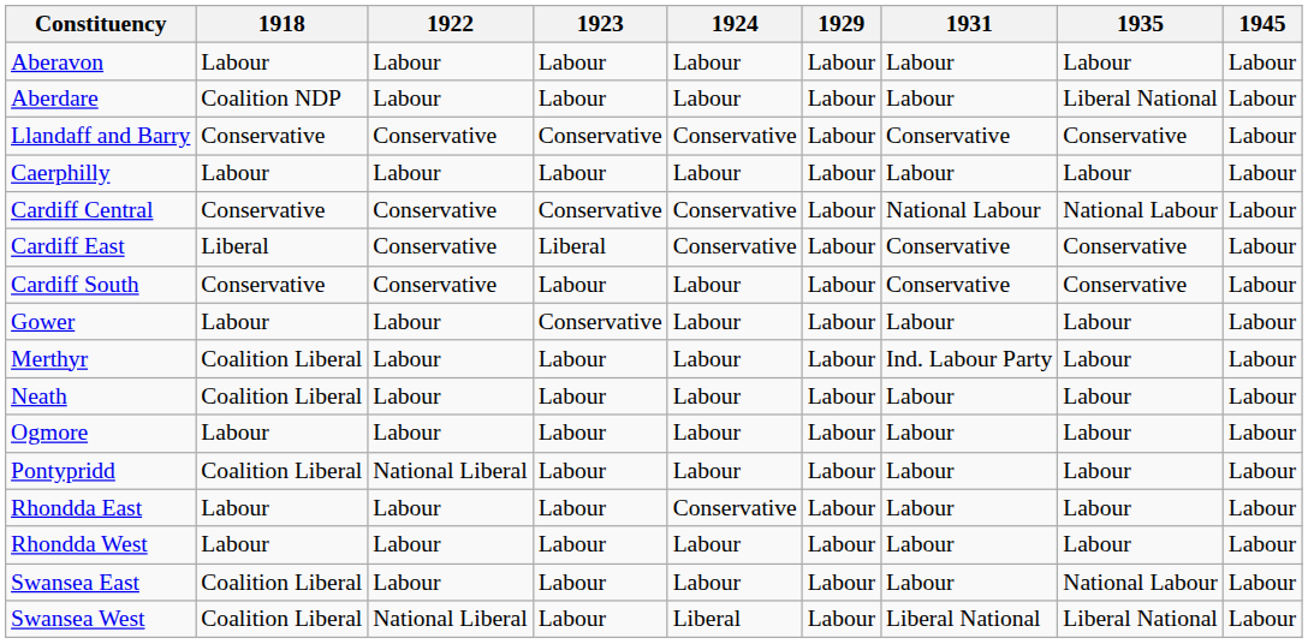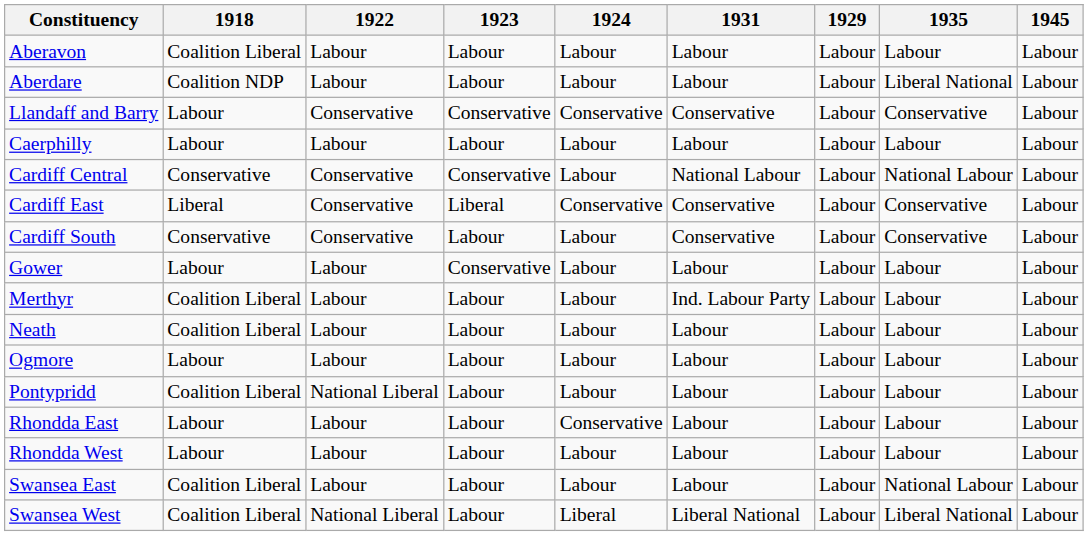 <table class="wikitable">
 <tr>
 <th>Constituency</th>
 <th>1918</th>
 <th>1922</th>
 <th>1923</th>
 <th>1924</th>
+<th>1931</th>
 <th>1929</th>
-<th>1931</th>
 <th>1935</th>
 <th>1945</th>
 </tr>
 <tr>
 <td><a href='#'>Aberavon</a></td>
-<td bgcolor=>Labour</td>
+<td bgcolor=>Coalition Liberal</td>
 <td bgcolor=>Labour</td>
 <td bgcolor=>Labour</td>
 <td bgcolor=>Labour</td>
 <td bgcolor=>Labour</td>
 <td bgcolor=>Labour</td>
 <td bgcolor=>Labour</td>
 <td bgcolor=>Labour</td>
 </tr>
 <tr>
 <td><a href='#'>Aberdare</a></td>
 <td bgcolor=>Coalition NDP</td>
 <td bgcolor=>Labour</td>
 <td bgcolor=>Labour</td>
 <td bgcolor=>Labour</td>
 <td bgcolor=>Labour</td>
 <td bgcolor=>Labour</td>
 <td bgcolor=>Liberal National</td>
 <td bgcolor=>Labour</td>
 </tr>
 <tr>
 <td><a href='#'>Llandaff and Barry</a></td>
+<td bgcolor=>Labour</td>
 <td bgcolor=>Conservative</td>
 <td bgcolor=>Conservative</td>
 <td bgcolor=>Conservative</td>
 <td bgcolor=>Conservative</td>
 <td bgcolor=>Labour</td>
-<td bgcolor=>Conservative</td>
 <td bgcolor=>Conservative</td>
 <td bgcolor=>Labour</td>
 </tr>
 <tr>
 <td><a href='#'>Caerphilly</a></td>
 <td bgcolor=>Labour</td>
 <td bgcolor=>Labour</td>
 <td bgcolor=>Labour</td>
 <td bgcolor=>Labour</td>
 <td bgcolor=>Labour</td>
 <td bgcolor=>Labour</td>
 <td bgcolor=>Labour</td>
 <td bgcolor=>Labour</td>
 </tr>
 <tr>
 <td><a href='#'>Cardiff Central</a></td>
 <td bgcolor=>Conservative</td>
 <td bgcolor=>Conservative</td>
 <td bgcolor=>Conservative</td>
-<td bgcolor=>Conservative</td>
 <td bgcolor=>Labour</td>
 <td bgcolor=>National Labour</td>
+<td bgcolor=>Labour</td>
 <td bgcolor=>National Labour</td>
 <td bgcolor=>Labour</td>
 </tr>
 <tr>
 <td><a href='#'>Cardiff East</a></td>
 <td bgcolor=>Liberal</td>
 <td bgcolor=>Conservative</td>
 <td bgcolor=>Liberal</td>
 <td bgcolor=>Conservative</td>
+<td bgcolor=>Conservative</td>
 <td bgcolor=>Labour</td>
-<td bgcolor=>Conservative</td>
 <td bgcolor=>Conservative</td>
 <td bgcolor=>Labour</td>
 </tr>
 <tr>
 <td><a href='#'>Cardiff South</a></td>
 <td bgcolor=>Conservative</td>
 <td bgcolor=>Conservative</td>
 <td bgcolor=>Labour</td>
 <td bgcolor=>Labour</td>
+<td bgcolor=>Conservative</td>
 <td bgcolor=>Labour</td>
-<td bgcolor=>Conservative</td>
 <td bgcolor=>Conservative</td>
 <td bgcolor=>Labour</td>
 </tr>
 <tr>
 <td><a href='#'>Gower</a></td>
 <td bgcolor=>Labour</td>
 <td bgcolor=>Labour</td>
 <td bgcolor=>Conservative</td>
 <td bgcolor=>Labour</td>
 <td bgcolor=>Labour</td>
 <td bgcolor=>Labour</td>
 <td bgcolor=>Labour</td>
 <td bgcolor=>Labour</td>
 </tr>
 <tr>
 <td><a href='#'>Merthyr</a></td>
 <td bgcolor=>Coalition Liberal</td>
 <td bgcolor=>Labour</td>
 <td bgcolor=>Labour</td>
 <td bgcolor=>Labour</td>
+<td bgcolor=>Ind. Labour Party</td>
 <td bgcolor=>Labour</td>
-<td bgcolor=>Ind. Labour Party</td>
 <td bgcolor=>Labour</td>
 <td bgcolor=>Labour</td>
 </tr>
 <tr>
 <td><a href='#'>Neath</a></td>
 <td bgcolor=>Coalition Liberal</td>
 <td bgcolor=>Labour</td>
 <td bgcolor=>Labour</td>
 <td bgcolor=>Labour</td>
 <td bgcolor=>Labour</td>
 <td bgcolor=>Labour</td>
 <td bgcolor=>Labour</td>
 <td bgcolor=>Labour</td>
 </tr>
 <tr>
 <td><a href='#'>Ogmore</a></td>
 <td bgcolor=>Labour</td>
 <td bgcolor=>Labour</td>
 <td bgcolor=>Labour</td>
 <td bgcolor=>Labour</td>
 <td bgcolor=>Labour</td>
 <td bgcolor=>Labour</td>
 <td bgcolor=>Labour</td>
 <td bgcolor=>Labour</td>
 </tr>
 <tr>
 <td><a href='#'>Pontypridd</a></td>
 <td bgcolor=>Coalition Liberal</td>
 <td bgcolor=>National Liberal</td>
 <td bgcolor=>Labour</td>
 <td bgcolor=>Labour</td>
 <td bgcolor=>Labour</td>
 <td bgcolor=>Labour</td>
 <td bgcolor=>Labour</td>
 <td bgcolor=>Labour</td>
 </tr>
 <tr>
 <td><a href='#'>Rhondda East</a></td>
 <td bgcolor=>Labour</td>
 <td bgcolor=>Labour</td>
 <td bgcolor=>Labour</td>
 <td bgcolor=>Conservative</td>
 <td bgcolor=>Labour</td>
 <td bgcolor=>Labour</td>
 <td bgcolor=>Labour</td>
 <td bgcolor=>Labour</td>
 </tr>
 <tr>
 <td><a href='#'>Rhondda West</a></td>
 <td bgcolor=>Labour</td>
 <td bgcolor=>Labour</td>
 <td bgcolor=>Labour</td>
 <td bgcolor=>Labour</td>
 <td bgcolor=>Labour</td>
 <td bgcolor=>Labour</td>
 <td bgcolor=>Labour</td>
 <td bgcolor=>Labour</td>
 </tr>
 <tr>
 <td><a href='#'>Swansea East</a></td>
 <td bgcolor=>Coalition Liberal</td>
 <td bgcolor=>Labour</td>
 <td bgcolor=>Labour</td>
 <td bgcolor=>Labour</td>
 <td bgcolor=>Labour</td>
 <td bgcolor=>Labour</td>
 <td bgcolor=>National Labour</td>
 <td bgcolor=>Labour</td>
 </tr>
 <tr>
 <td><a href='#'>Swansea West</a></td>
 <td bgcolor=>Coalition Liberal</td>
 <td bgcolor=>National Liberal</td>
 <td bgcolor=>Labour</td>
 <td bgcolor=>Liberal</td>
+<td bgcolor=>Liberal National</td>
 <td bgcolor=>Labour</td>
-<td bgcolor=>Liberal National</td>
 <td bgcolor=>Liberal National</td>
 <td bgcolor=>Labour</td>
 </tr>
 </table>
